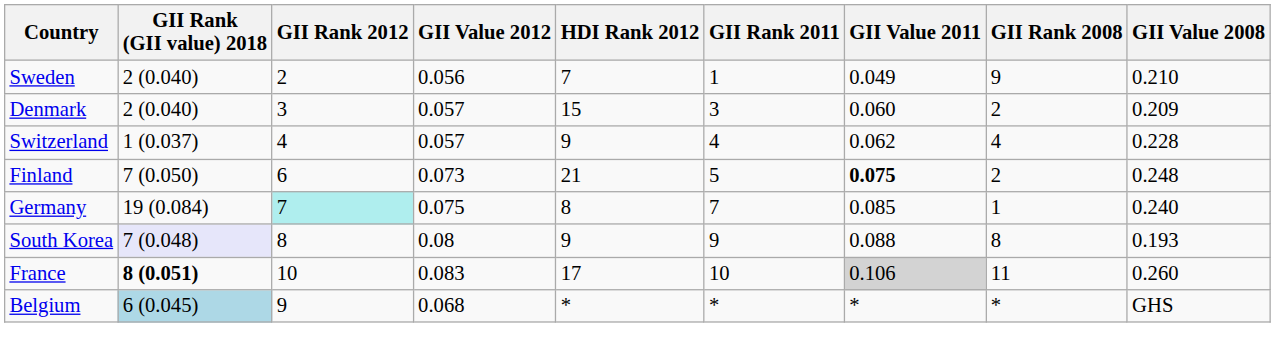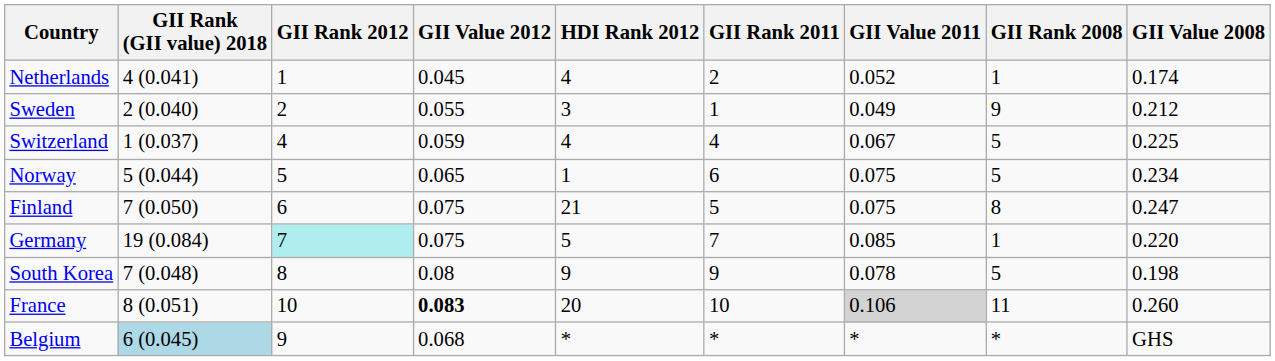 <table class="wikitable">
 <tr>
 <th>Country</th>
 <th>GII Rank<br>(GII value) 2018</th>
 <th>GII Rank 2012</th>
 <th>GII Value 2012</th>
 <th>HDI Rank 2012</th>
 <th>GII Rank 2011</th>
 <th>GII Value 2011</th>
 <th>GII Rank 2008</th>
 <th>GII Value 2008</th>
 </tr>
 <tr>
+<td><a href='#'>Netherlands</a></td>
+<td>4 (0.041)</td>
+<td>1</td>
+<td>0.045</td>
+<td>4</td>
+<td>2</td>
+<td>0.052</td>
+<td>1</td>
+<td>0.174</td>
+</tr>
+<tr>
 <td><a href='#'>Sweden</a></td>
 <td>2 (0.040)</td>
 <td>2</td>
-<td>0.056</td>
-<td>7</td>
+<td>0.055</td>
+<td>3</td>
 <td>1</td>
 <td>0.049</td>
 <td>9</td>
-<td>0.210</td>
-</tr>
-<tr>
-<td><a href='#'>Denmark</a></td>
-<td>2 (0.040)</td>
-<td>3</td>
-<td>0.057</td>
-<td>15</td>
-<td>3</td>
-<td>0.060</td>
-<td>2</td>
-<td>0.209</td>
+<td>0.212</td>
 </tr>
 <tr>
 <td><a href='#'>Switzerland</a></td>
 <td>1 (0.037)</td>
 <td>4</td>
-<td>0.057</td>
-<td>9</td>
+<td>0.059</td>
 <td>4</td>
-<td>0.062</td>
 <td>4</td>
-<td>0.228</td>
+<td>0.067</td>
+<td>5</td>
+<td>0.225</td>
+</tr>
+<tr>
+<td><a href='#'>Norway</a></td>
+<td>5 (0.044)</td>
+<td>5</td>
+<td>0.065</td>
+<td>1</td>
+<td>6</td>
+<td>0.075</td>
+<td>5</td>
+<td>0.234</td>
 </tr>
 <tr>
 <td><a href='#'>Finland</a></td>
 <td>7 (0.050)</td>
 <td>6</td>
-<td>0.073</td>
+<td>0.075</td>
 <td>21</td>
 <td>5</td>
-<td><strong>0.075</strong></td>
-<td>2</td>
-<td>0.248</td>
+<td>0.075</td>
+<td>8</td>
+<td>0.247</td>
 </tr>
 <tr>
 <td><a href='#'>Germany</a></td>
 <td>19 (0.084)</td>
 <td style="background: paleturquoise;">7</td>
 <td>0.075</td>
-<td>8</td>
+<td>5</td>
 <td>7</td>
 <td>0.085</td>
 <td>1</td>
-<td>0.240</td>
+<td>0.220</td>
 </tr>
 <tr>
 <td><a href='#'>South Korea</a></td>
-<td style="background: lavender;">7 (0.048)</td>
+<td>7 (0.048)</td>
 <td>8</td>
 <td>0.08</td>
 <td>9</td>
 <td>9</td>
-<td>0.088</td>
-<td>8</td>
-<td>0.193</td>
+<td>0.078</td>
+<td>5</td>
+<td>0.198</td>
 </tr>
 <tr>
 <td><a href='#'>France</a></td>
-<td><strong>8 (0.051)</strong></td>
+<td>8 (0.051)</td>
 <td>10</td>
-<td>0.083</td>
-<td>17</td>
+<td><strong>0.083</strong></td>
+<td>20</td>
 <td>10</td>
 <td style="background: lightgrey;">0.106</td>
 <td>11</td>
 <td>0.260</td>
 </tr>
 <tr>
 <td><a href='#'>Belgium</a></td>
 <td style="background: lightblue;">6 (0.045)</td>
 <td>9</td>
 <td>0.068</td>
 <td>*</td>
 <td>*</td>
 <td>*</td>
 <td>*</td>
 <td>GHS</td>
 </tr>
 </table>
